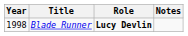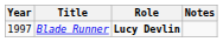 <table class="wikitable">
 <tr>
 <th>Year</th>
 <th>Title</th>
 <th>Role</th>
 <th>Notes</th>
 </tr>
 <tr>
-<td>1998</td>
+<td>1997</td>
 <td><em><a href='#'>Blade Runner</a></em></td>
 <td><strong>Lucy Devlin</strong></td>
 <td></td>
 </tr>
 </table>
